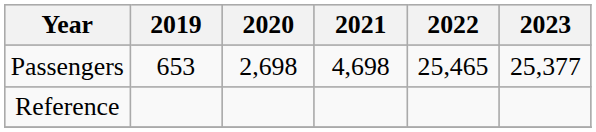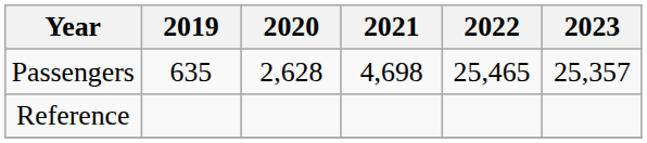 <table class="wikitable" style="text-align:center">
 <tr>
 <th>Year</th>
 <th style="width:50px">2019</th>
 <th style="width:50px">2020</th>
 <th style="width:50px">2021</th>
 <th style="width:50px">2022</th>
 <th style="width:50px">2023</th>
 </tr>
 <tr>
 <td>Passengers</td>
-<td>653</td>
-<td>2,698</td>
+<td>635</td>
+<td>2,628</td>
 <td>4,698</td>
 <td>25,465</td>
-<td>25,377</td>
+<td>25,357</td>
 </tr>
 <tr>
 <td>Reference</td>
 <td></td>
 <td></td>
 <td></td>
 <td></td>
 <td></td>
 </tr>
 <tr>
 </tr>
 </table>
